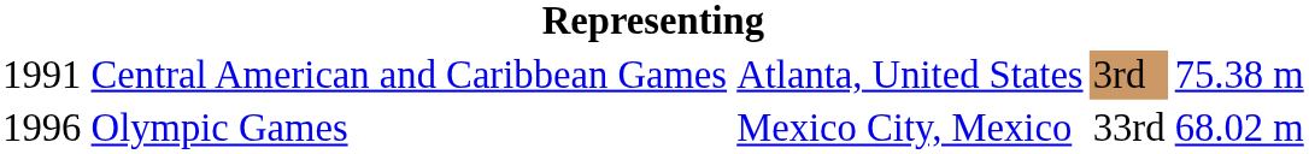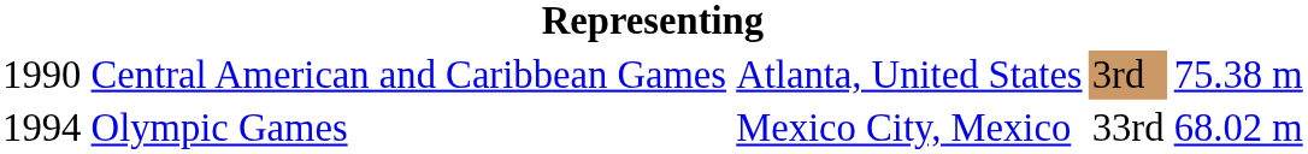 <table>
 <tr>
 <th colspan="5">Representing </th>
 </tr>
 <tr>
-<td>1991</td>
+<td>1990</td>
 <td><a href='#'>Central American and Caribbean Games</a></td>
 <td><a href='#'>Atlanta, United States</a></td>
 <td bgcolor="cc9966">3rd</td>
 <td><a href='#'>75.38 m</a></td>
 </tr>
 <tr>
-<td>1996</td>
+<td>1994</td>
 <td><a href='#'>Olympic Games</a></td>
 <td><a href='#'>Mexico City, Mexico</a></td>
 <td>33rd</td>
 <td><a href='#'>68.02 m</a></td>
 </tr>
 </table>
